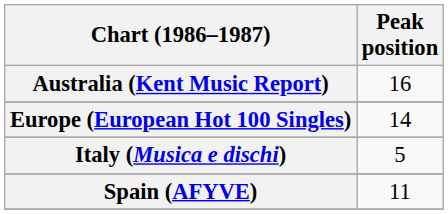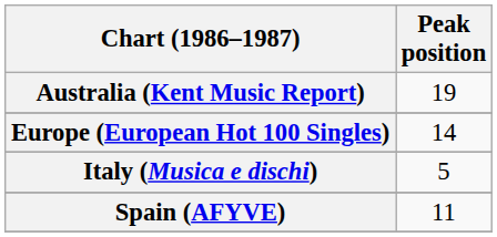 <table class="wikitable sortable plainrowheaders" style="text-align:center">
 <tr>
 <th scope="col">Chart (1986–1987)</th>
 <th scope="col">Peak<br>position</th>
 </tr>
 <tr>
 <th scope="row">Australia (<a href='#'>Kent Music Report</a>)</th>
-<td>16</td>
+<td>19</td>
 </tr>
 <tr>
 </tr>
 <tr>
 <th scope="row">Europe (<a href='#'>European Hot 100 Singles</a>)</th>
 <td>14</td>
 </tr>
 <tr>
 </tr>
 <tr>
 <th scope="row">Italy (<em><a href='#'>Musica e dischi</a></em>)</th>
 <td>5</td>
 </tr>
 <tr>
 </tr>
 <tr>
 </tr>
 <tr>
 </tr>
 <tr>
 <th scope="row">Spain (<a href='#'>AFYVE</a>)</th>
 <td>11</td>
 </tr>
 <tr>
 </tr>
 <tr>
 </tr>
 <tr>
 </tr>
 </table>
